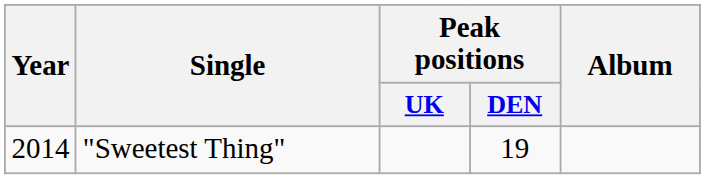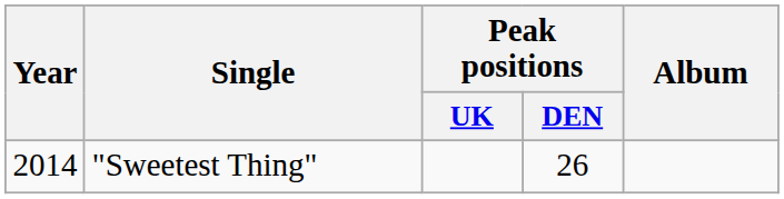 <table class="wikitable">
 <tr>
 <th rowspan="2" style="text-align:center; width:10px;">Year</th>
 <th rowspan="2" style="text-align:center; width:160px;">Single</th>
 <th colspan="2" style="text-align:center; width:20px;">Peak positions</th>
 <th rowspan="2" style="text-align:center; width:70px;">Album</th>
 </tr>
 <tr>
 <th scope="col" style="width:3em;font-size:90%;"><a href='#'>UK</a></th>
 <th scope="col" style="width:3em;font-size:90%;"><a href='#'>DEN</a></th>
 </tr>
 <tr>
 <td style="text-align:center;">2014</td>
 <td>"Sweetest Thing"</td>
 <td style="text-align:center;"></td>
-<td style="text-align:center;">19</td>
+<td style="text-align:center;">26</td>
 <td style="text-align:center;"></td>
 </tr>
 </table>
